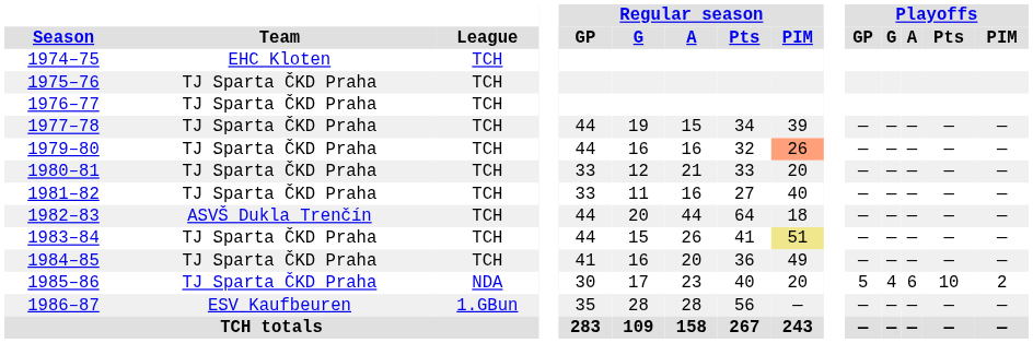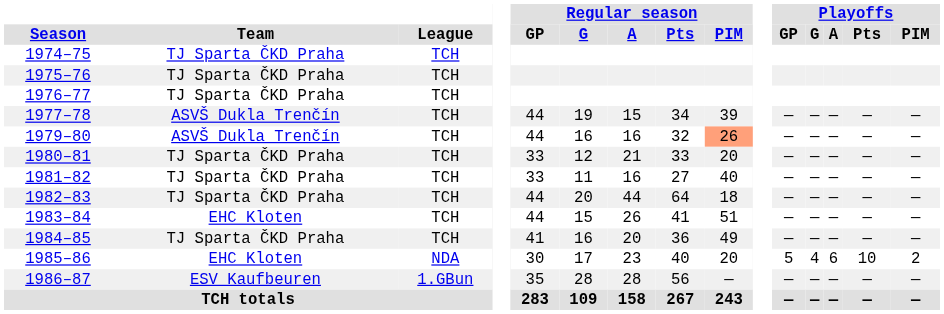 <table border="0" cellpadding="1" cellspacing="0" style="text-align:center; width:60em">
 <tr bgcolor="#e0e0e0">
 <th colspan="3" bgcolor="#ffffff"> </th>
 <th rowspan="99" bgcolor="#ffffff"> </th>
 <th colspan="5"><a href='#'>Regular season</a></th>
 <th rowspan="99" bgcolor="#ffffff"> </th>
 <th colspan="5"><a href='#'>Playoffs</a></th>
 </tr>
 <tr bgcolor="#e0e0e0">
 <th><a href='#'>Season</a></th>
 <th>Team</th>
 <th>League</th>
 <th>GP</th>
 <th><a href='#'>G</a></th>
 <th><a href='#'>A</a></th>
 <th><a href='#'>Pts</a></th>
 <th><a href='#'>PIM</a></th>
 <th>GP</th>
 <th>G</th>
 <th>A</th>
 <th>Pts</th>
 <th>PIM</th>
 </tr>
 <tr>
 <td><a href='#'>1974–75</a></td>
-<td><a href='#'>EHC Kloten</a></td>
+<td><a href='#'>TJ Sparta ČKD Praha</a></td>
 <td><a href='#'>TCH</a></td>
 <td></td>
 <td></td>
 <td></td>
 <td></td>
 <td></td>
 <td></td>
 <td></td>
 <td></td>
 <td></td>
 <td></td>
 </tr>
 <tr bgcolor="#f0f0f0">
 <td><a href='#'>1975–76</a></td>
 <td>TJ Sparta ČKD Praha</td>
 <td>TCH</td>
 <td></td>
 <td></td>
 <td></td>
 <td></td>
 <td></td>
 <td></td>
 <td></td>
 <td></td>
 <td></td>
 <td></td>
 </tr>
 <tr>
 <td><a href='#'>1976–77</a></td>
 <td>TJ Sparta ČKD Praha</td>
 <td>TCH</td>
 <td></td>
 <td></td>
 <td></td>
 <td></td>
 <td></td>
 <td></td>
 <td></td>
 <td></td>
 <td></td>
 <td></td>
 </tr>
 <tr bgcolor="#f0f0f0">
 <td><a href='#'>1977–78</a></td>
-<td>TJ Sparta ČKD Praha</td>
+<td><a href='#'>ASVŠ Dukla Trenčín</a></td>
 <td>TCH</td>
 <td>44</td>
 <td>19</td>
 <td>15</td>
 <td>34</td>
 <td>39</td>
 <td>—</td>
 <td>—</td>
 <td>—</td>
 <td>—</td>
 <td>—</td>
 </tr>
 <tr>
 <td><a href='#'>1979–80</a></td>
-<td>TJ Sparta ČKD Praha</td>
+<td><a href='#'>ASVŠ Dukla Trenčín</a></td>
 <td>TCH</td>
 <td>44</td>
 <td>16</td>
 <td>16</td>
 <td>32</td>
 <td style="background: lightsalmon;">26</td>
 <td>—</td>
 <td>—</td>
 <td>—</td>
 <td>—</td>
 <td>—</td>
 </tr>
 <tr bgcolor="#f0f0f0">
 <td><a href='#'>1980–81</a></td>
 <td>TJ Sparta ČKD Praha</td>
 <td>TCH</td>
 <td>33</td>
 <td>12</td>
 <td>21</td>
 <td>33</td>
 <td>20</td>
 <td>—</td>
 <td>—</td>
 <td>—</td>
 <td>—</td>
 <td>—</td>
 </tr>
 <tr>
 <td><a href='#'>1981–82</a></td>
 <td>TJ Sparta ČKD Praha</td>
 <td>TCH</td>
 <td>33</td>
 <td>11</td>
 <td>16</td>
 <td>27</td>
 <td>40</td>
 <td>—</td>
 <td>—</td>
 <td>—</td>
 <td>—</td>
 <td>—</td>
 </tr>
 <tr bgcolor="#f0f0f0">
 <td><a href='#'>1982–83</a></td>
-<td><a href='#'>ASVŠ Dukla Trenčín</a></td>
+<td>TJ Sparta ČKD Praha</td>
 <td>TCH</td>
 <td>44</td>
 <td>20</td>
 <td>44</td>
 <td>64</td>
 <td>18</td>
 <td>—</td>
 <td>—</td>
 <td>—</td>
 <td>—</td>
 <td>—</td>
 </tr>
 <tr>
 <td><a href='#'>1983–84</a></td>
-<td>TJ Sparta ČKD Praha</td>
+<td><a href='#'>EHC Kloten</a></td>
 <td>TCH</td>
 <td>44</td>
 <td>15</td>
 <td>26</td>
 <td>41</td>
-<td style="background: khaki;">51</td>
+<td>51</td>
 <td>—</td>
 <td>—</td>
 <td>—</td>
 <td>—</td>
 <td>—</td>
 </tr>
 <tr bgcolor="#f0f0f0">
 <td><a href='#'>1984–85</a></td>
 <td>TJ Sparta ČKD Praha</td>
 <td>TCH</td>
 <td>41</td>
 <td>16</td>
 <td>20</td>
 <td>36</td>
 <td>49</td>
 <td>—</td>
 <td>—</td>
 <td>—</td>
 <td>—</td>
 <td>—</td>
 </tr>
 <tr>
 <td><a href='#'>1985–86</a></td>
-<td><a href='#'>TJ Sparta ČKD Praha</a></td>
+<td><a href='#'>EHC Kloten</a></td>
 <td><a href='#'>NDA</a></td>
 <td>30</td>
 <td>17</td>
 <td>23</td>
 <td>40</td>
 <td>20</td>
 <td>5</td>
 <td>4</td>
 <td>6</td>
 <td>10</td>
 <td>2</td>
 </tr>
 <tr bgcolor="#f0f0f0">
 <td><a href='#'>1986–87</a></td>
 <td><a href='#'>ESV Kaufbeuren</a></td>
 <td><a href='#'>1.GBun</a></td>
 <td>35</td>
 <td>28</td>
 <td>28</td>
 <td>56</td>
 <td>—</td>
 <td>—</td>
 <td>—</td>
 <td>—</td>
 <td>—</td>
 <td>—</td>
 </tr>
 <tr bgcolor="#e0e0e0">
 <th colspan="3">TCH totals</th>
 <th>283</th>
 <th>109</th>
 <th>158</th>
 <th>267</th>
 <th>243</th>
 <th>—</th>
 <th>—</th>
 <th>—</th>
 <th>—</th>
 <th>—</th>
 </tr>
 </table>
